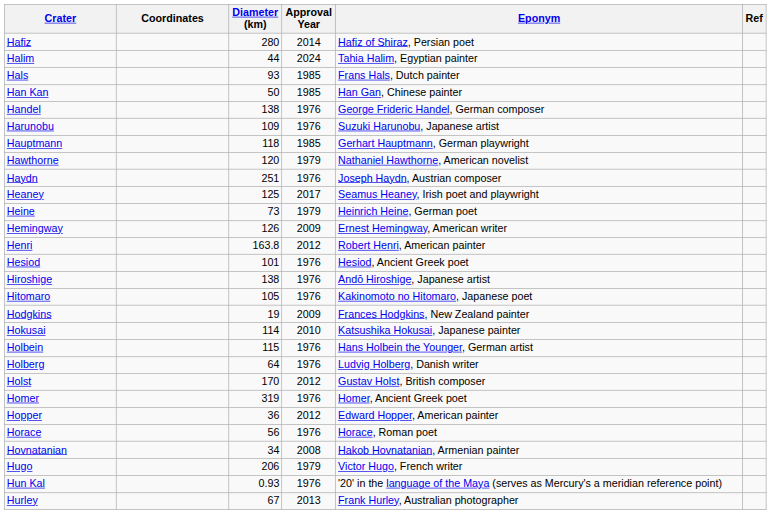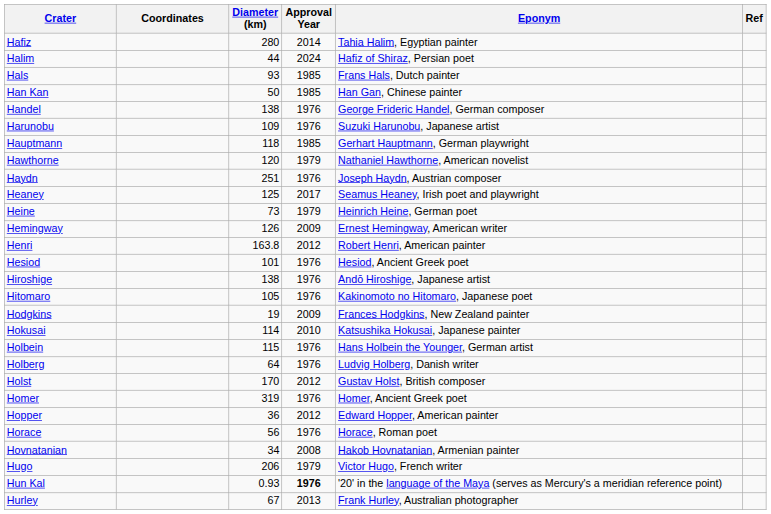 <table class="wikitable sortable" style="min-width: 90%">
 <tr>
 <th style="width:10em"><a href='#'>Crater</a></th>
 <th style="width:10em">Coordinates</th>
 <th><a href='#'>Diameter</a><br>(km)</th>
 <th>Approval<br>Year</th>
 <th class="unsortable"><a href='#'>Eponym</a></th>
 <th class="unsortable">Ref</th>
 </tr>
 <tr id="Hafiz">
 <td><a href='#'>Hafiz</a></td>
 <td></td>
 <td align=right>280</td>
 <td align=center>2014</td>
-<td><a href='#'>Hafiz of Shiraz</a>, Persian poet</td>
+<td><a href='#'>Tahia Halim</a>, Egyptian painter</td>
 <td></td>
 </tr>
 <tr id="Halim">
 <td><a href='#'>Halim</a></td>
 <td></td>
 <td align=right>44</td>
 <td align=center>2024</td>
-<td><a href='#'>Tahia Halim</a>, Egyptian painter</td>
+<td><a href='#'>Hafiz of Shiraz</a>, Persian poet</td>
 <td></td>
 </tr>
 <tr id="Hals">
 <td><a href='#'>Hals</a></td>
 <td></td>
 <td align=right>93</td>
 <td align=center>1985</td>
 <td><a href='#'>Frans Hals</a>, Dutch painter</td>
 <td></td>
 </tr>
 <tr id="Han Kan">
 <td><a href='#'>Han Kan</a></td>
 <td></td>
 <td align=right>50</td>
 <td align=center>1985</td>
 <td><a href='#'>Han Gan</a>, Chinese painter</td>
 <td></td>
 </tr>
 <tr id="Handel">
 <td><a href='#'>Handel</a></td>
 <td></td>
 <td align=right>138</td>
 <td align=center>1976</td>
 <td><a href='#'>George Frideric Handel</a>, German composer</td>
 <td></td>
 </tr>
 <tr id="Harunobu">
 <td><a href='#'>Harunobu</a></td>
 <td></td>
 <td align=right>109</td>
 <td align=center>1976</td>
 <td><a href='#'>Suzuki Harunobu</a>, Japanese artist</td>
 <td></td>
 </tr>
 <tr id="Hauptmann">
 <td><a href='#'>Hauptmann</a></td>
 <td></td>
 <td align=right>118</td>
 <td align=center>1985</td>
 <td><a href='#'>Gerhart Hauptmann</a>, German playwright</td>
 <td></td>
 </tr>
 <tr id="Hawthorne">
 <td><a href='#'>Hawthorne</a></td>
 <td></td>
 <td align=right>120</td>
 <td align=center>1979</td>
 <td><a href='#'>Nathaniel Hawthorne</a>, American novelist</td>
 <td></td>
 </tr>
 <tr id="Haydn">
 <td><a href='#'>Haydn</a></td>
 <td></td>
 <td align=right>251</td>
 <td align=center>1976</td>
 <td><a href='#'>Joseph Haydn</a>, Austrian composer</td>
 <td></td>
 </tr>
 <tr id="Haydn">
 <td><a href='#'>Heaney</a></td>
 <td></td>
 <td align=right>125</td>
 <td align=center>2017</td>
 <td><a href='#'>Seamus Heaney</a>, Irish poet and playwright</td>
 <td></td>
 </tr>
 <tr id="Heine">
 <td><a href='#'>Heine</a></td>
 <td></td>
 <td align=right>73</td>
 <td align=center>1979</td>
 <td><a href='#'>Heinrich Heine</a>, German poet</td>
 <td></td>
 </tr>
 <tr id="Hemingway">
 <td><a href='#'>Hemingway</a></td>
 <td></td>
 <td align=right>126</td>
 <td align=center>2009</td>
 <td><a href='#'>Ernest Hemingway</a>, American writer</td>
 <td></td>
 </tr>
 <tr id="Henri">
 <td><a href='#'>Henri</a></td>
 <td></td>
 <td align=right>163.8</td>
 <td align=center>2012</td>
 <td><a href='#'>Robert Henri</a>, American painter</td>
 <td></td>
 </tr>
 <tr id="Hesiod">
 <td><a href='#'>Hesiod</a></td>
 <td></td>
 <td align=right>101</td>
 <td align=center>1976</td>
 <td><a href='#'>Hesiod</a>, Ancient Greek poet</td>
 <td></td>
 </tr>
 <tr id="Hiroshige">
 <td><a href='#'>Hiroshige</a></td>
 <td></td>
 <td align=right>138</td>
 <td align=center>1976</td>
 <td><a href='#'>Andō Hiroshige</a>, Japanese artist</td>
 <td></td>
 </tr>
 <tr id="Hitomaro">
 <td><a href='#'>Hitomaro</a></td>
 <td></td>
 <td align=right>105</td>
 <td align=center>1976</td>
 <td><a href='#'>Kakinomoto no Hitomaro</a>, Japanese poet</td>
 <td></td>
 </tr>
 <tr id="Hodgkins">
 <td><a href='#'>Hodgkins</a></td>
 <td></td>
 <td align=right>19</td>
 <td align=center>2009</td>
 <td><a href='#'>Frances Hodgkins</a>, New Zealand painter</td>
 <td></td>
 </tr>
 <tr id="Hokusai">
 <td><a href='#'>Hokusai</a></td>
 <td></td>
 <td align=right>114</td>
 <td align=center>2010</td>
 <td><a href='#'>Katsushika Hokusai</a>, Japanese painter</td>
 <td></td>
 </tr>
 <tr id="Holbein">
 <td><a href='#'>Holbein</a></td>
 <td></td>
 <td align=right>115</td>
 <td align=center>1976</td>
 <td><a href='#'>Hans Holbein the Younger</a>, German artist</td>
 <td></td>
 </tr>
 <tr id="Holberg">
 <td><a href='#'>Holberg</a></td>
 <td></td>
 <td align=right>64</td>
 <td align=center>1976</td>
 <td><a href='#'>Ludvig Holberg</a>, Danish writer</td>
 <td></td>
 </tr>
 <tr id="Holst">
 <td><a href='#'>Holst</a></td>
 <td></td>
 <td align=right>170</td>
 <td align=center>2012</td>
 <td><a href='#'>Gustav Holst</a>, British composer</td>
 <td></td>
 </tr>
 <tr id="Homer">
 <td><a href='#'>Homer</a></td>
 <td></td>
 <td align=right>319</td>
 <td align=center>1976</td>
 <td><a href='#'>Homer</a>, Ancient Greek poet</td>
 <td></td>
 </tr>
 <tr id="Hopper">
 <td><a href='#'>Hopper</a></td>
 <td></td>
 <td align=right>36</td>
 <td align=center>2012</td>
 <td><a href='#'>Edward Hopper</a>, American painter</td>
 <td></td>
 </tr>
 <tr id="Horace">
 <td><a href='#'>Horace</a></td>
 <td></td>
 <td align=right>56</td>
 <td align=center>1976</td>
 <td><a href='#'>Horace</a>, Roman poet</td>
 <td></td>
 </tr>
 <tr id="Hovnatanian">
 <td><a href='#'>Hovnatanian</a></td>
 <td></td>
 <td align=right>34</td>
 <td align=center>2008</td>
 <td><a href='#'>Hakob Hovnatanian</a>, Armenian painter</td>
 <td></td>
 </tr>
 <tr id="Hugo">
 <td><a href='#'>Hugo</a></td>
 <td></td>
 <td align=right>206</td>
 <td align=center>1979</td>
 <td><a href='#'>Victor Hugo</a>, French writer</td>
 <td></td>
 </tr>
 <tr id="Hun Kal">
 <td><a href='#'>Hun Kal</a></td>
 <td></td>
 <td align=right>0.93</td>
-<td align=center>1976</td>
+<td align=center><strong>1976</strong></td>
 <td>'20' in the <a href='#'>language of the Maya</a> (serves as Mercury's a meridian reference point)</td>
 <td></td>
 </tr>
 <tr id="Hurley">
 <td><a href='#'>Hurley</a></td>
 <td></td>
 <td align=right>67</td>
 <td align=center>2013</td>
 <td><a href='#'>Frank Hurley</a>, Australian photographer</td>
 <td></td>
 </tr>
 </table>
